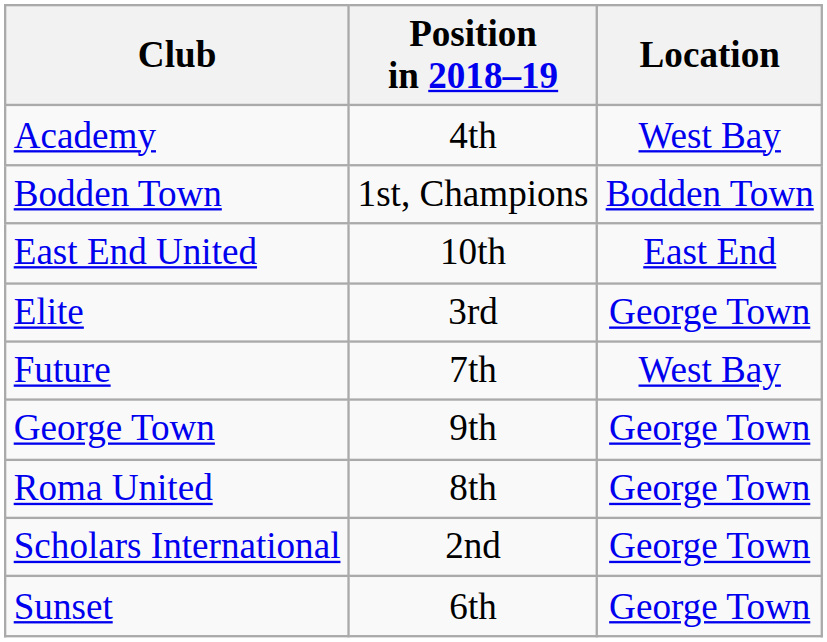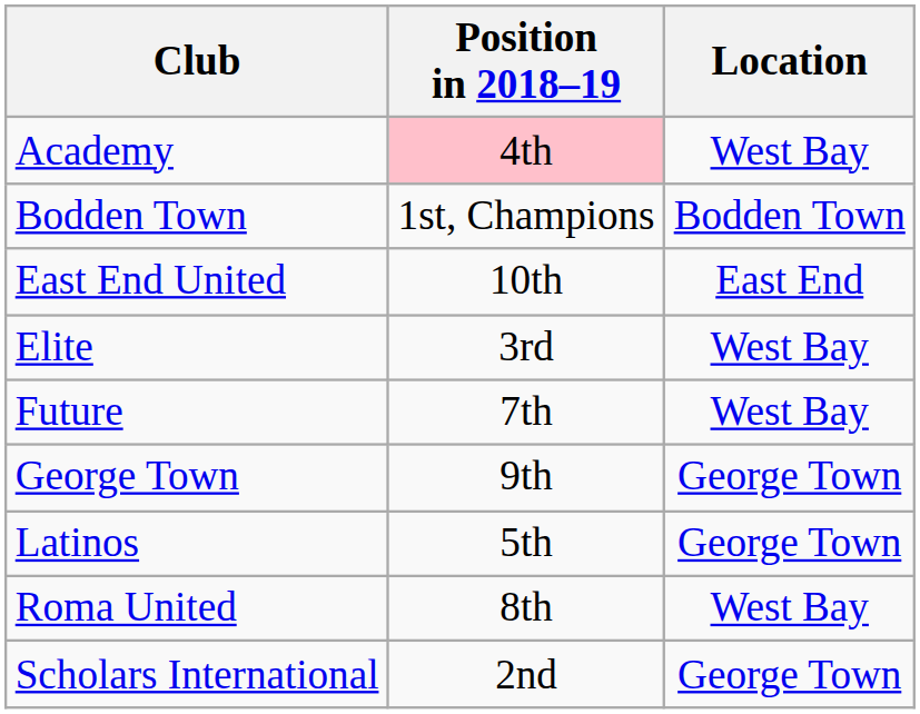 <table class="wikitable sortable" style="text-align:center">
 <tr>
 <th>Club</th>
 <th>Position<br>in <a href='#'>2018–19</a></th>
 <th>Location</th>
 </tr>
 <tr>
 <td style="text-align:left"><a href='#'>Academy</a></td>
-<td>4th</td>
+<td style="background: pink;">4th</td>
 <td><a href='#'>West Bay</a></td>
 </tr>
 <tr>
 <td style="text-align:left"><a href='#'>Bodden Town</a></td>
 <td>1st, Champions</td>
 <td><a href='#'>Bodden Town</a></td>
 </tr>
 <tr>
 <td style="text-align:left"><a href='#'>East End United</a></td>
 <td>10th</td>
 <td><a href='#'>East End</a></td>
 </tr>
 <tr>
 <td style="text-align:left"><a href='#'>Elite</a></td>
 <td>3rd</td>
-<td><a href='#'>George Town</a></td>
+<td><a href='#'>West Bay</a></td>
 </tr>
 <tr>
 <td style="text-align:left"><a href='#'>Future</a></td>
 <td>7th</td>
 <td><a href='#'>West Bay</a></td>
 </tr>
 <tr>
 <td style="text-align:left"><a href='#'>George Town</a></td>
 <td>9th</td>
 <td><a href='#'>George Town</a></td>
 </tr>
 <tr>
+<td style="text-align:left"><a href='#'>Latinos</a></td>
+<td>5th</td>
+<td><a href='#'>George Town</a></td>
+</tr>
+<tr>
 <td style="text-align:left"><a href='#'>Roma United</a></td>
 <td>8th</td>
-<td><a href='#'>George Town</a></td>
+<td><a href='#'>West Bay</a></td>
 </tr>
 <tr>
 <td style="text-align:left"><a href='#'>Scholars International</a></td>
 <td>2nd</td>
 <td><a href='#'>George Town</a></td>
 </tr>
-<tr>
-<td style="text-align:left"><a href='#'>Sunset</a></td>
-<td>6th</td>
-<td><a href='#'>George Town</a></td>
-</tr>
 </table>
